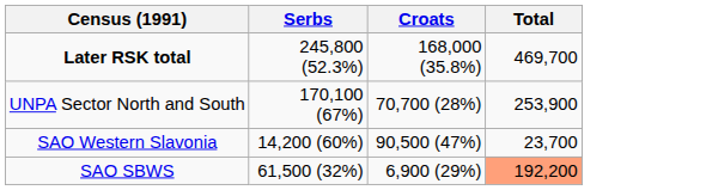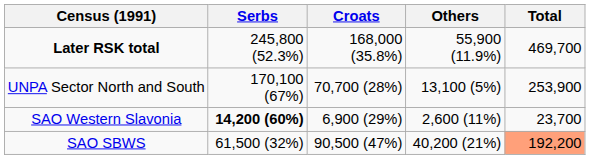 <table class="wikitable" style="text-align:center;">
 <tr>
 <th>Census (1991)</th>
 <th class="background: red; color: purple"><a href='#'>Serbs</a></th>
 <th class="background: red; color: white"><a href='#'>Croats</a></th>
+<th class="background: red; color: white">Others</th>
 <th class="background: red; color: white">Total</th>
 </tr>
 <tr>
 <td class="hintergrundfarbe6"><strong>Later RSK total</strong></td>
 <td align="right" width="100">245,800 (52.3%)</td>
 <td align="right" width="100">168,000 (35.8%)</td>
+<td align="right" width="100">55,900 (11.9%)</td>
 <td align="right" width="80">469,700</td>
 </tr>
 <tr>
 <td class="hintergrundfarbe6"><a href='#'>UNPA</a> Sector North and South</td>
 <td align="right">170,100 (67%)</td>
 <td align="right">70,700 (28%)</td>
+<td align="right">13,100 (5%)</td>
 <td align="right">253,900</td>
 </tr>
 <tr>
 <td class="hintergrundfarbe6"><a href='#'>SAO Western Slavonia</a></td>
-<td align="right">14,200 (60%)</td>
-<td align="right">90,500 (47%)</td>
+<td align="right"><strong>14,200 (60%)</strong></td>
+<td align="right">6,900 (29%)</td>
+<td align="right">2,600 (11%)</td>
 <td align="right">23,700</td>
 </tr>
 <tr>
 <td class="hintergrundfarbe6"><a href='#'>SAO SBWS</a></td>
 <td align="right">61,500 (32%)</td>
-<td align="right">6,900 (29%)</td>
+<td align="right">90,500 (47%)</td>
+<td align="right">40,200 (21%)</td>
 <td align="right" style="background: lightsalmon;">192,200</td>
 </tr>
 </table>
